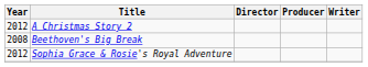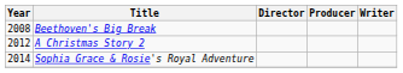 <table class="wikitable">
 <tr>
 <th>Year</th>
 <th>Title</th>
 <th>Director</th>
 <th>Producer</th>
 <th>Writer</th>
-</tr>
-<tr>
-<td>2012</td>
-<td><em><a href='#'>A Christmas Story 2</a></em></td>
-<td></td>
-<td></td>
-<td></td>
 </tr>
 <tr>
 <td>2008</td>
 <td><em><a href='#'>Beethoven's Big Break</a></em></td>
 <td></td>
 <td></td>
 <td></td>
 </tr>
 <tr>
 <td>2012</td>
+<td><em><a href='#'>A Christmas Story 2</a></em></td>
+<td></td>
+<td></td>
+<td></td>
+</tr>
+<tr>
+<td>2014</td>
 <td><em><a href='#'>Sophia Grace & Rosie</a>'s Royal Adventure</em></td>
 <td></td>
 <td></td>
 <td></td>
 </tr>
 <tr>
 </tr>
 </table>
